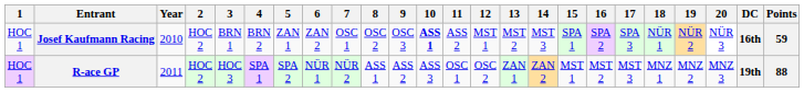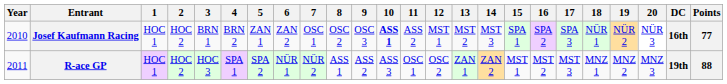 <table class="wikitable" style="text-align:center; font-size:85%">
 <tr>
+<th>Year</th>
+<th>Entrant</th>
 <th>1</th>
-<th>Entrant</th>
-<th>Year</th>
 <th>2</th>
 <th>3</th>
 <th>4</th>
 <th>5</th>
 <th>6</th>
 <th>7</th>
 <th>8</th>
 <th>9</th>
 <th>10</th>
 <th>11</th>
 <th>12</th>
 <th>13</th>
 <th>14</th>
 <th>15</th>
 <th>16</th>
 <th>17</th>
 <th>18</th>
 <th>19</th>
 <th>20</th>
 <th>DC</th>
 <th>Points</th>
 </tr>
 <tr>
+<td><a href='#'>2010</a></td>
+<th><a href='#'>Josef Kaufmann Racing</a></th>
 <td style="background:#;"><a href='#'>HOC<br>1</a><br></td>
-<th><a href='#'>Josef Kaufmann Racing</a></th>
-<td><a href='#'>2010</a></td>
 <td style="background:#;"><a href='#'>HOC<br>2</a><br></td>
 <td style="background:#;"><a href='#'>BRN<br>1</a><br></td>
 <td style="background:#;"><a href='#'>BRN<br>2</a><br></td>
 <td style="background:#;"><a href='#'>ZAN<br>1</a><br></td>
 <td style="background:#;"><a href='#'>ZAN<br>2</a><br></td>
 <td style="background:#;"><a href='#'>OSC<br>1</a><br></td>
 <td style="background:#;"><a href='#'>OSC<br>2</a><br></td>
 <td style="background:#;"><a href='#'>OSC<br>3</a><br></td>
 <td style="background:#;"><strong><a href='#'>ASS<br>1</a><br></strong></td>
 <td style="background:#;"><a href='#'>ASS<br>2</a><br></td>
 <td style="background:#;"><a href='#'>MST<br>1</a><br></td>
 <td style="background:#;"><a href='#'>MST<br>2</a><br></td>
 <td style="background:#;"><a href='#'>MST<br>3</a><br></td>
 <td style="background:#dfffdf;"><a href='#'>SPA<br>1</a><br></td>
 <td style="background:#efcfff;"><a href='#'>SPA<br>2</a><br></td>
 <td style="background:#dfffdf;"><a href='#'>SPA<br>3</a><br></td>
 <td style="background:#dfffdf;"><a href='#'>NÜR<br>1</a><br></td>
 <td style="background:#ffdf9f;"><a href='#'>NÜR<br>2</a><br></td>
 <td style="background:#FFFFFF;"><a href='#'>NÜR<br>3</a><br></td>
 <th>16th</th>
-<th>59</th>
+<th>77</th>
 </tr>
 <tr>
+<td><a href='#'>2011</a></td>
+<th><a href='#'>R-ace GP</a></th>
 <td style="background:#efcfff;"><a href='#'>HOC<br>1</a><br></td>
-<th><a href='#'>R-ace GP</a></th>
-<td><a href='#'>2011</a></td>
 <td style="background:#dfffdf;"><a href='#'>HOC<br>2</a><br></td>
 <td style="background:#dfffdf;"><a href='#'>HOC<br>3</a><br></td>
 <td style="background:#efcfff;"><a href='#'>SPA<br>1</a><br></td>
 <td style="background:#dfffdf;"><a href='#'>SPA<br>2</a><br></td>
 <td style="background:#dfffdf;"><a href='#'>NÜR<br>1</a><br></td>
 <td style="background:#dfffdf;"><a href='#'>NÜR<br>2</a><br></td>
 <td style="background:#;"><a href='#'>ASS<br>1</a><br></td>
 <td style="background:#;"><a href='#'>ASS<br>2</a><br></td>
 <td style="background:#;"><a href='#'>ASS<br>3</a><br></td>
 <td style="background:#;"><a href='#'>OSC<br>1</a><br></td>
 <td style="background:#;"><a href='#'>OSC<br>2</a><br></td>
 <td style="background:#dfffdf;"><a href='#'>ZAN<br>1</a><br></td>
 <td style="background:#ffdf9f;"><a href='#'>ZAN<br>2</a><br></td>
 <td style="background:#;"><a href='#'>MST<br>1</a><br></td>
 <td style="background:#;"><a href='#'>MST<br>2</a><br></td>
 <td style="background:#;"><a href='#'>MST<br>3</a><br></td>
 <td style="background:#;"><a href='#'>MNZ<br>1</a><br></td>
 <td style="background:#;"><a href='#'>MNZ<br>2</a><br></td>
 <td style="background:#;"><a href='#'>MNZ<br>3</a><br></td>
 <th>19th</th>
 <th>88</th>
 </tr>
 </table>
